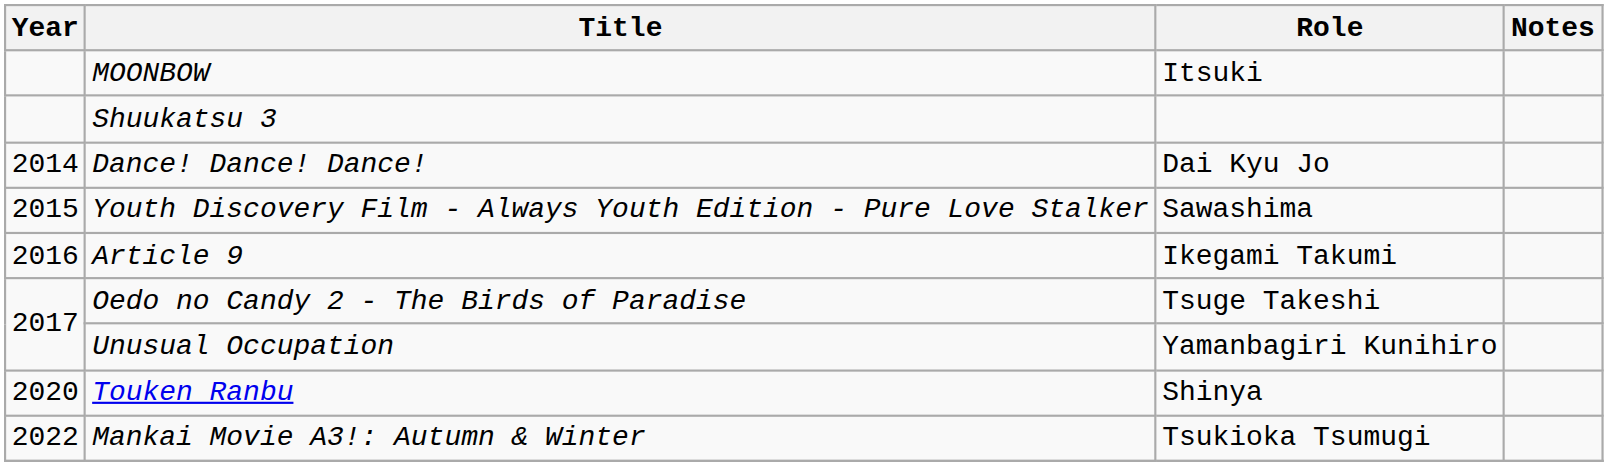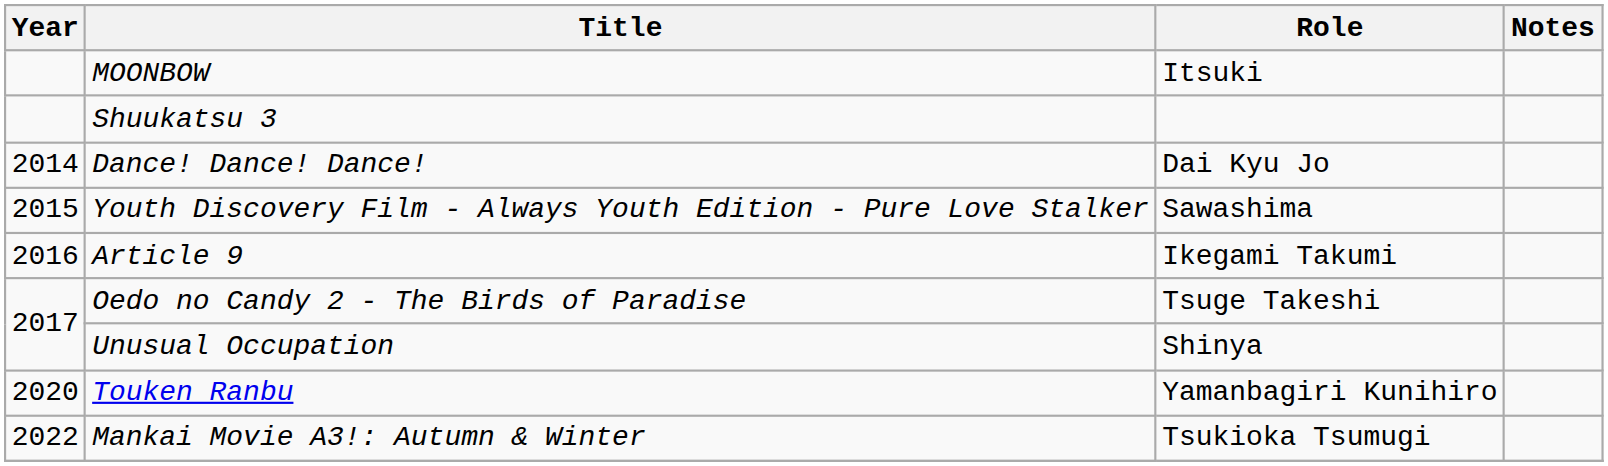 <table class="wikitable sortable">
 <tr>
 <th>Year</th>
 <th>Title</th>
 <th>Role</th>
 <th>Notes</th>
 </tr>
 <tr>
 <td></td>
 <td><em>MOONBOW</em></td>
 <td>Itsuki</td>
 <td></td>
 </tr>
 <tr>
 <td></td>
 <td><em>Shuukatsu 3</em></td>
 <td></td>
 <td></td>
 </tr>
 <tr>
 <td>2014</td>
 <td><em>Dance! Dance! Dance!</em></td>
 <td>Dai Kyu Jo</td>
 <td></td>
 </tr>
 <tr>
 <td>2015</td>
 <td><em>Youth Discovery Film - Always Youth Edition - Pure Love Stalker</em></td>
 <td>Sawashima</td>
 <td></td>
 </tr>
 <tr>
 <td>2016</td>
 <td><em>Article 9</em></td>
 <td>Ikegami Takumi</td>
 <td></td>
 </tr>
 <tr>
 <td rowspan="2">2017</td>
 <td><em>Oedo no Candy 2 - The Birds of Paradise</em></td>
 <td>Tsuge Takeshi</td>
 <td></td>
 </tr>
 <tr>
 <td><em>Unusual Occupation</em></td>
-<td>Yamanbagiri Kunihiro</td>
+<td>Shinya</td>
 <td></td>
 </tr>
 <tr>
 <td>2020</td>
 <td><em><a href='#'>Touken Ranbu</a></em></td>
-<td>Shinya</td>
+<td>Yamanbagiri Kunihiro</td>
 <td></td>
 </tr>
 <tr>
 <td>2022</td>
 <td><em>Mankai Movie A3!: Autumn & Winter</em></td>
 <td>Tsukioka Tsumugi</td>
 <td></td>
 </tr>
 <tr>
 </tr>
 </table>
